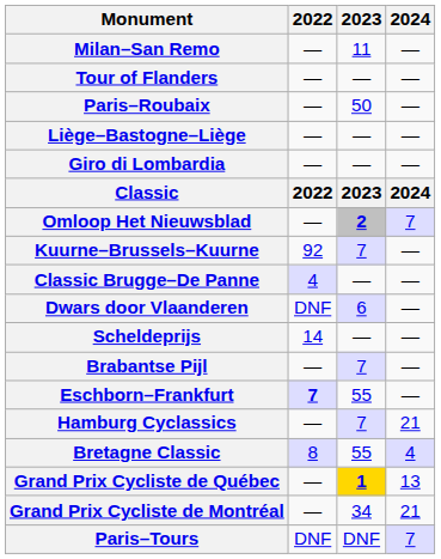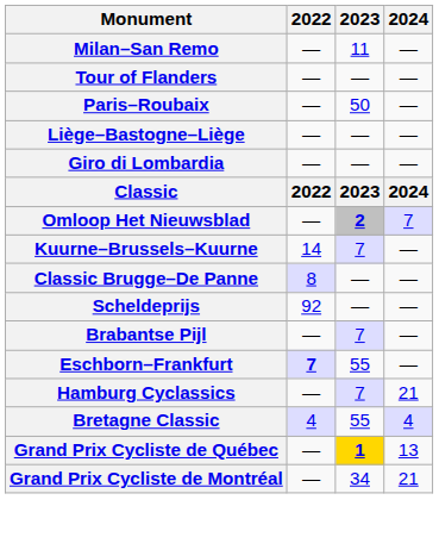 <table class="wikitable plainrowheaders">
 <tr>
 <th scope="col">Monument</th>
 <th scope="col">2022</th>
 <th scope="col">2023</th>
 <th scope="col">2024</th>
 </tr>
 <tr style="text-align:center;">
 <th scope="row"><a href='#'>Milan–San Remo</a></th>
 <td>—</td>
 <td><a href='#'>11</a></td>
 <td>—</td>
 </tr>
 <tr style="text-align:center;">
 <th scope="row"><a href='#'>Tour of Flanders</a></th>
 <td>—</td>
 <td>—</td>
 <td>—</td>
 </tr>
 <tr style="text-align:center;">
 <th scope="row"><a href='#'>Paris–Roubaix</a></th>
 <td>—</td>
 <td><a href='#'>50</a></td>
 <td>—</td>
 </tr>
 <tr style="text-align:center;">
 <th scope="row"><a href='#'>Liège–Bastogne–Liège</a></th>
 <td>—</td>
 <td>—</td>
 <td>—</td>
 </tr>
 <tr style="text-align:center;">
 <th scope="row"><a href='#'>Giro di Lombardia</a></th>
 <td>—</td>
 <td>—</td>
 <td>—</td>
 </tr>
 <tr>
 <th><a href='#'>Classic</a></th>
 <th scope="col">2022</th>
 <th scope="col">2023</th>
 <th scope="col">2024</th>
 </tr>
 <tr style="text-align:center;">
 <th scope="row"><a href='#'>Omloop Het Nieuwsblad</a></th>
 <td>—</td>
 <td style="background:#c0c0c0;"><a href='#'><strong>2</strong></a></td>
 <td style="background:#ddf;"><a href='#'>7</a></td>
 </tr>
 <tr style="text-align:center;">
 <th scope="row"><a href='#'>Kuurne–Brussels–Kuurne</a></th>
-<td><a href='#'>92</a></td>
+<td><a href='#'>14</a></td>
 <td style="background:#ddf;"><a href='#'>7</a></td>
 <td>—</td>
 </tr>
 <tr style="text-align:center;">
 <th scope="row"><a href='#'>Classic Brugge–De Panne</a></th>
-<td style="background:#ddf;"><a href='#'>4</a></td>
+<td style="background:#ddf;"><a href='#'>8</a></td>
 <td>—</td>
 <td>—</td>
 </tr>
 <tr style="text-align:center;">
-<th scope="row"><a href='#'>Dwars door Vlaanderen</a></th>
-<td><a href='#'>DNF</a></td>
-<td style="background:#ddf;"><a href='#'>6</a></td>
-<td>—</td>
-</tr>
-<tr style="text-align:center;">
 <th scope="row"><a href='#'>Scheldeprijs</a></th>
-<td><a href='#'>14</a></td>
+<td><a href='#'>92</a></td>
 <td>—</td>
 <td>—</td>
 </tr>
 <tr style="text-align:center;">
 <th scope="row"><a href='#'>Brabantse Pijl</a></th>
 <td>—</td>
 <td style="background:#ddf;"><a href='#'>7</a></td>
 <td>—</td>
 </tr>
 <tr style="text-align:center;">
 <th scope="row"><a href='#'>Eschborn–Frankfurt</a></th>
 <td style="background:#ddf;"><strong><a href='#'>7</a></strong></td>
 <td><a href='#'>55</a></td>
 <td>—</td>
 </tr>
 <tr style="text-align:center;">
 <th scope="row"><a href='#'>Hamburg Cyclassics</a></th>
 <td>—</td>
 <td style="background:#ddf;"><a href='#'>7</a></td>
 <td><a href='#'>21</a></td>
 </tr>
 <tr style="text-align:center;">
 <th scope="row"><a href='#'>Bretagne Classic</a></th>
-<td style="background:#ddf;"><a href='#'>8</a></td>
+<td style="background:#ddf;"><a href='#'>4</a></td>
 <td><a href='#'>55</a></td>
 <td style="background:#ddf;"><a href='#'>4</a></td>
 </tr>
 <tr style="text-align:center;">
 <th scope="row"><a href='#'>Grand Prix Cycliste de Québec</a></th>
 <td>—</td>
 <td style="background:gold;"><a href='#'><strong>1</strong></a></td>
 <td><a href='#'>13</a></td>
 </tr>
 <tr style="text-align:center;">
 <th scope="row"><a href='#'>Grand Prix Cycliste de Montréal</a></th>
 <td>—</td>
 <td><a href='#'>34</a></td>
 <td><a href='#'>21</a></td>
 </tr>
-<tr style="text-align:center;">
-<th scope="row"><a href='#'>Paris–Tours</a></th>
-<td><a href='#'>DNF</a></td>
-<td><a href='#'>DNF</a></td>
-<td style="background:#ddf;"><a href='#'>7</a></td>
-</tr>
 </table>
